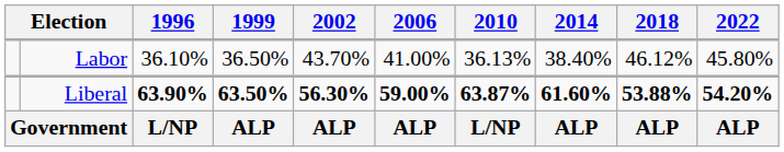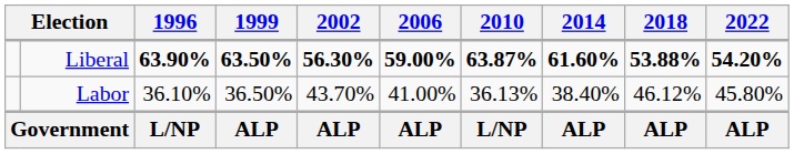 <table class="wikitable">
 <tr align=right style="border-bottom: 2px solid darkgray;">
 <th colspan="2">Election</th>
 <th><a href='#'>1996</a></th>
 <th><a href='#'>1999</a></th>
 <th><a href='#'>2002</a></th>
 <th><a href='#'>2006</a></th>
 <th><a href='#'>2010</a></th>
 <th><a href='#'>2014</a></th>
 <th><a href='#'>2018</a></th>
 <th><a href='#'>2022</a></th>
+</tr>
+<tr align=right>
+<td width=1pt > </td>
+<td><a href='#'>Liberal</a></td>
+<td><strong>63.90%</strong></td>
+<td><strong>63.50%</strong></td>
+<td><strong>56.30%</strong></td>
+<td><strong>59.00%</strong></td>
+<td><strong>63.87%</strong></td>
+<td><strong>61.60%</strong></td>
+<td><strong>53.88%</strong></td>
+<td><strong>54.20%</strong></td>
 </tr>
 <tr align=right style="border-bottom: 2px solid darkgray;">
 <td width=1pt > </td>
 <td><a href='#'>Labor</a></td>
 <td>36.10%</td>
 <td>36.50%</td>
 <td>43.70%</td>
 <td>41.00%</td>
 <td>36.13%</td>
 <td>38.40%</td>
 <td>46.12%</td>
 <td>45.80%</td>
 </tr>
 <tr align=right>
-<td width=1pt > </td>
-<td><a href='#'>Liberal</a></td>
-<td><strong>63.90%</strong></td>
-<td><strong>63.50%</strong></td>
-<td><strong>56.30%</strong></td>
-<td><strong>59.00%</strong></td>
-<td><strong>63.87%</strong></td>
-<td><strong>61.60%</strong></td>
-<td><strong>53.88%</strong></td>
-<td><strong>54.20%</strong></td>
-</tr>
-<tr align=right>
 <th colspan="2">Government</th>
 <th>L/NP</th>
 <th>ALP</th>
 <th>ALP</th>
 <th>ALP</th>
 <th>L/NP</th>
 <th>ALP</th>
 <th>ALP</th>
 <th>ALP</th>
 </tr>
 </table>
